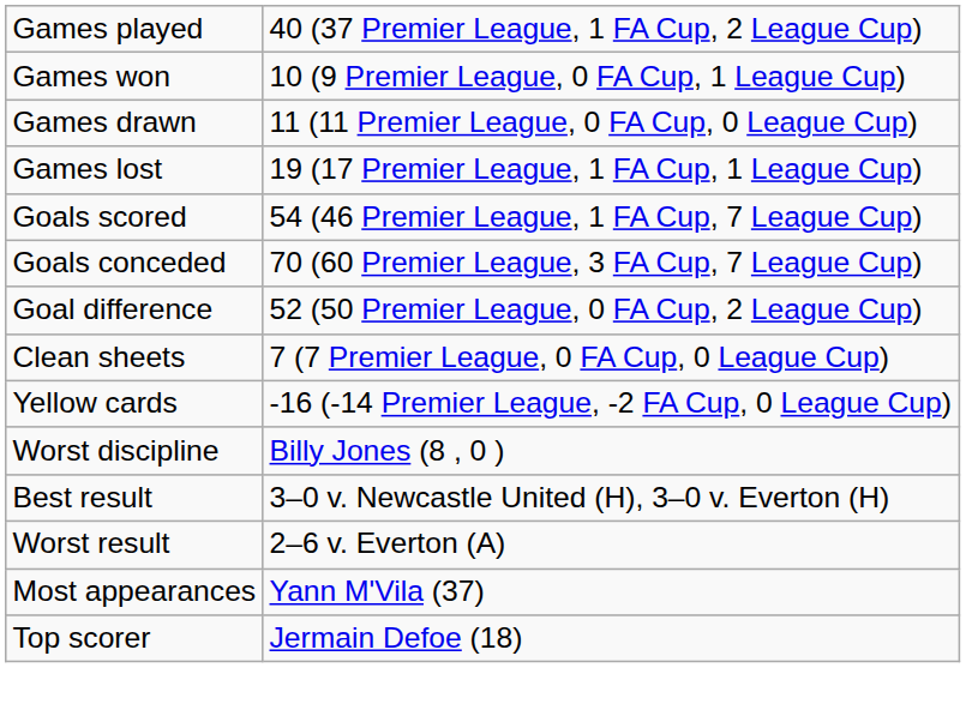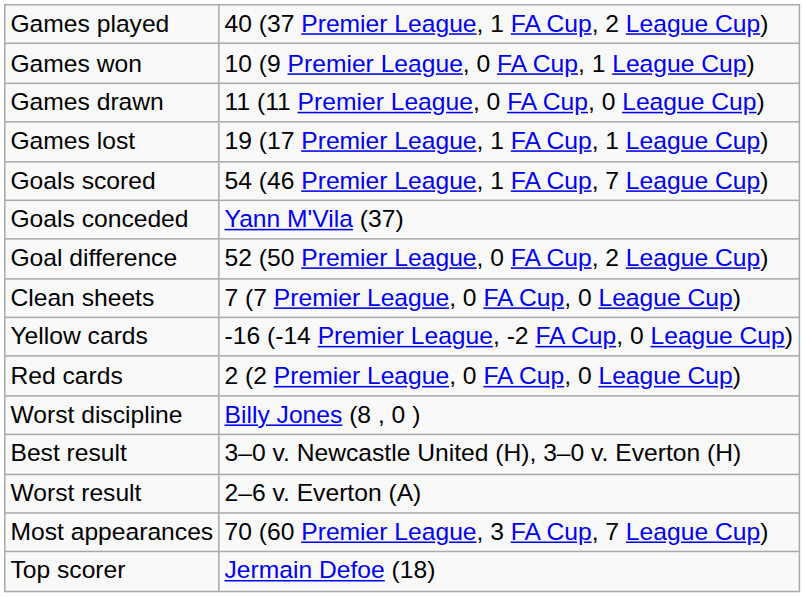 <table class="wikitable">
 <tr>
 <td>Games played</td>
 <td>40 (37 <a href='#'>Premier League</a>, 1 <a href='#'>FA Cup</a>, 2 <a href='#'>League Cup</a>)</td>
 </tr>
 <tr>
 <td>Games won</td>
 <td>10 (9 <a href='#'>Premier League</a>, 0 <a href='#'>FA Cup</a>, 1 <a href='#'>League Cup</a>)</td>
 </tr>
 <tr>
 <td>Games drawn</td>
 <td>11 (11 <a href='#'>Premier League</a>, 0 <a href='#'>FA Cup</a>, 0 <a href='#'>League Cup</a>)</td>
 </tr>
 <tr>
 <td>Games lost</td>
 <td>19 (17 <a href='#'>Premier League</a>, 1 <a href='#'>FA Cup</a>, 1 <a href='#'>League Cup</a>)</td>
 </tr>
 <tr>
 <td>Goals scored</td>
 <td>54 (46 <a href='#'>Premier League</a>, 1 <a href='#'>FA Cup</a>, 7 <a href='#'>League Cup</a>)</td>
 </tr>
 <tr>
 <td>Goals conceded</td>
-<td>70 (60 <a href='#'>Premier League</a>, 3 <a href='#'>FA Cup</a>, 7 <a href='#'>League Cup</a>)</td>
+<td><a href='#'>Yann M'Vila</a> (37)</td>
 </tr>
 <tr>
 <td>Goal difference</td>
 <td>52 (50 <a href='#'>Premier League</a>, 0 <a href='#'>FA Cup</a>, 2 <a href='#'>League Cup</a>)</td>
 </tr>
 <tr>
 <td>Clean sheets</td>
 <td>7 (7 <a href='#'>Premier League</a>, 0 <a href='#'>FA Cup</a>, 0 <a href='#'>League Cup</a>)</td>
 </tr>
 <tr>
 <td>Yellow cards</td>
 <td>-16 (-14 <a href='#'>Premier League</a>, -2 <a href='#'>FA Cup</a>, 0 <a href='#'>League Cup</a>)</td>
+</tr>
+<tr>
+<td>Red cards</td>
+<td>2 (2 <a href='#'>Premier League</a>, 0 <a href='#'>FA Cup</a>, 0 <a href='#'>League Cup</a>)</td>
 </tr>
 <tr>
 <td>Worst discipline</td>
 <td><a href='#'>Billy Jones</a> (8 , 0 )</td>
 </tr>
 <tr>
 <td>Best result</td>
 <td>3–0 v. Newcastle United (H), 3–0 v. Everton (H)</td>
 </tr>
 <tr>
 <td>Worst result</td>
 <td>2–6 v. Everton (A)</td>
 </tr>
 <tr>
 <td>Most appearances</td>
-<td><a href='#'>Yann M'Vila</a> (37)</td>
+<td>70 (60 <a href='#'>Premier League</a>, 3 <a href='#'>FA Cup</a>, 7 <a href='#'>League Cup</a>)</td>
 </tr>
 <tr>
 <td>Top scorer</td>
 <td><a href='#'>Jermain Defoe</a> (18)</td>
 </tr>
 </table>
